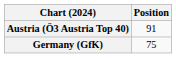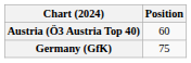 <table class="wikitable sortable plainrowheaders" style="text-align:center">
 <tr>
 <th scope="col">Chart (2024)</th>
 <th scope="col">Position</th>
 </tr>
 <tr>
 <th scope="row">Austria (Ö3 Austria Top 40)</th>
-<td>91</td>
+<td>60</td>
 </tr>
 <tr>
 <th scope="row">Germany (GfK)</th>
 <td>75</td>
 </tr>
 </table>
